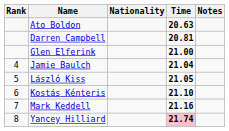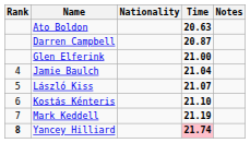 <table class="wikitable sortable" style="text-align:center">
 <tr>
 <th>Rank</th>
 <th>Name</th>
 <th>Nationality</th>
 <th>Time</th>
 <th>Notes</th>
 </tr>
 <tr>
 <td></td>
 <td align=left><a href='#'>Ato Boldon</a></td>
 <td align=left></td>
 <td><strong>20.63</strong></td>
 <td></td>
 </tr>
 <tr>
 <td></td>
 <td align=left><a href='#'>Darren Campbell</a></td>
 <td align=left></td>
-<td><strong>20.81</strong></td>
+<td><strong>20.87</strong></td>
 <td></td>
 </tr>
 <tr>
 <td></td>
 <td align=left><a href='#'>Glen Elferink</a></td>
 <td align=left></td>
 <td><strong>21.00</strong></td>
 <td></td>
 </tr>
 <tr>
 <td>4</td>
 <td align=left><a href='#'>Jamie Baulch</a></td>
 <td align=left></td>
 <td><strong>21.04</strong></td>
 <td></td>
 </tr>
 <tr>
 <td>5</td>
 <td align=left><a href='#'>László Kiss</a></td>
 <td align=left></td>
-<td><strong>21.05</strong></td>
+<td><strong>21.07</strong></td>
 <td></td>
 </tr>
 <tr>
 <td>6</td>
 <td align=left><a href='#'>Kostás Kénteris</a></td>
 <td align=left></td>
 <td><strong>21.10</strong></td>
 <td></td>
 </tr>
 <tr>
 <td>7</td>
 <td align=left><a href='#'>Mark Keddell</a></td>
 <td align=left></td>
-<td><strong>21.16</strong></td>
+<td><strong>21.19</strong></td>
 <td></td>
 </tr>
 <tr>
-<td>8</td>
+<td><strong>8</strong></td>
 <td align=left><a href='#'>Yancey Hilliard</a></td>
 <td align=left></td>
 <td style="background: pink;"><strong>21.74</strong></td>
 <td></td>
 </tr>
 </table>
